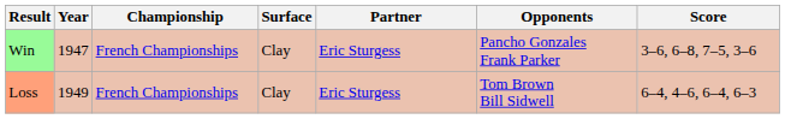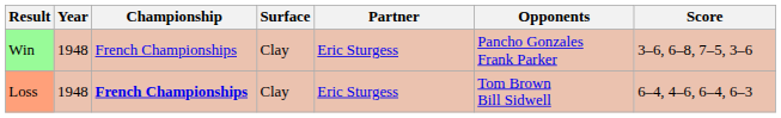 <table class="sortable wikitable">
 <tr>
 <th style="width:40px">Result</th>
 <th style="width:30px">Year</th>
 <th style="width:165px">Championship</th>
 <th style="width:50px">Surface</th>
 <th style="width:160px">Partner</th>
 <th style="width:160px">Opponents</th>
 <th style="width:140px" class="unsortable">Score</th>
 </tr>
 <tr style="background:#ebc2af;">
 <td style="background:#98fb98;">Win</td>
-<td>1947</td>
+<td>1948</td>
 <td><a href='#'>French Championships</a></td>
 <td>Clay</td>
 <td> <a href='#'>Eric Sturgess</a></td>
 <td> <a href='#'>Pancho Gonzales</a> <br>  <a href='#'>Frank Parker</a></td>
 <td>3–6, 6–8, 7–5, 3–6</td>
 </tr>
 <tr style="background:#ebc2af;">
 <td style="background:#ffa07a;">Loss</td>
-<td>1949</td>
-<td><a href='#'>French Championships</a></td>
+<td>1948</td>
+<td><strong><a href='#'>French Championships</a></strong></td>
 <td>Clay</td>
 <td> <a href='#'>Eric Sturgess</a></td>
 <td> <a href='#'>Tom Brown</a> <br>  <a href='#'>Bill Sidwell</a></td>
 <td>6–4, 4–6, 6–4, 6–3</td>
 </tr>
 </table>
